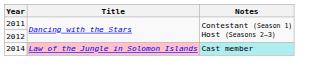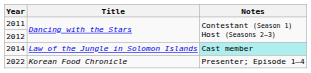 <table class="wikitable plainrowheaders sortable">
 <tr>
 <th scope="col">Year</th>
 <th scope="col">Title</th>
 <th>Notes</th>
 </tr>
 <tr>
 <td>2011</td>
 <td rowspan="2"><em><a href='#'>Dancing with the Stars</a></em></td>
 <td rowspan="2">Contestant <small>(Season 1)</small><br>Host <small>(Seasons 2–3)</small></td>
 </tr>
 <tr>
 <td>2012</td>
 </tr>
 <tr>
 <td>2014</td>
-<td style="background: pink;"><em><a href='#'>Law of the Jungle in Solomon Islands</a></em></td>
+<td><em><a href='#'>Law of the Jungle in Solomon Islands</a></em></td>
 <td style="background: paleturquoise;">Cast member</td>
 </tr>
+<tr>
+<td>2022</td>
+<td><em>Korean Food Chronicle</em></td>
+<td>Presenter; Episode 1–4</td>
+</tr>
 </table>
